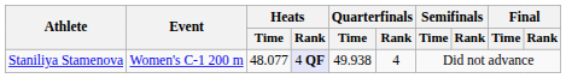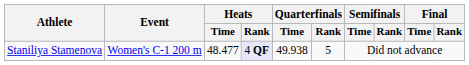 <table class=wikitable style="font-size:90%">
 <tr>
 <th rowspan="2">Athlete</th>
 <th rowspan="2">Event</th>
 <th colspan=2>Heats</th>
 <th colspan=2>Quarterfinals</th>
 <th colspan=2>Semifinals</th>
 <th colspan=2>Final</th>
 </tr>
 <tr style="font-size:95%">
 <th>Time</th>
 <th>Rank</th>
 <th>Time</th>
 <th>Rank</th>
 <th>Time</th>
 <th>Rank</th>
 <th>Time</th>
 <th>Rank</th>
 </tr>
 <tr align=center>
 <td align=left><a href='#'>Staniliya Stamenova</a></td>
 <td align=left><a href='#'>Women's C-1 200 m</a></td>
-<td>48.077</td>
+<td>48.477</td>
 <td style="background: lavender;">4 <strong>QF</strong></td>
 <td>49.938</td>
-<td>4</td>
+<td>5</td>
 <td colspan=4>Did not advance</td>
 </tr>
 </table>
